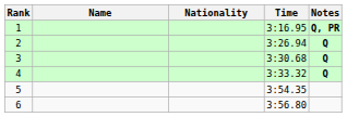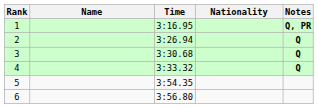 <table class="wikitable sortable" style="text-align:center">
 <tr>
 <th>Rank</th>
 <th style="width:180px">Name</th>
+<th>Time</th>
 <th style="width:125px">Nationality</th>
-<th>Time</th>
 <th>Notes</th>
 </tr>
 <tr style="background:#cfc;">
 <td>1</td>
 <td style="text-align:left;"></td>
+<td>3:16.95</td>
 <td style="text-align:left;"></td>
-<td>3:16.95</td>
 <td><strong>Q, PR</strong></td>
 </tr>
 <tr style="background:#cfc;">
 <td>2</td>
 <td style="text-align:left;"></td>
+<td>3:26.94</td>
 <td style="text-align:left;"></td>
-<td>3:26.94</td>
 <td><strong>Q</strong></td>
 </tr>
 <tr style="background:#cfc;">
 <td>3</td>
 <td style="text-align:left;"></td>
+<td>3:30.68</td>
 <td style="text-align:left;"></td>
-<td>3:30.68</td>
 <td><strong>Q</strong></td>
 </tr>
 <tr style="background:#cfc;">
 <td>4</td>
 <td style="text-align:left;"></td>
+<td>3:33.32</td>
 <td style="text-align:left;"></td>
-<td>3:33.32</td>
 <td><strong>Q</strong></td>
 </tr>
 <tr>
 <td>5</td>
 <td style="text-align:left;"></td>
+<td>3:54.35</td>
 <td style="text-align:left;"></td>
-<td>3:54.35</td>
 <td></td>
 </tr>
 <tr>
 <td>6</td>
 <td style="text-align:left;"></td>
+<td>3:56.80</td>
 <td style="text-align:left;"></td>
-<td>3:56.80</td>
 <td></td>
 </tr>
 </table>
